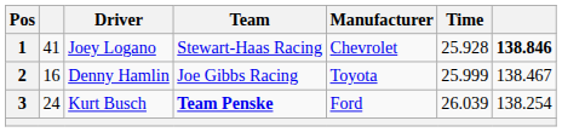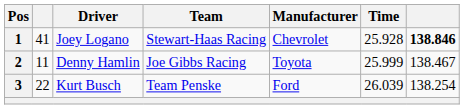 <table class="wikitable" style="font-size:95%">
 <tr>
 <th>Pos</th>
 <th></th>
 <th>Driver</th>
 <th>Team</th>
 <th>Manufacturer</th>
 <th>Time</th>
 <th></th>
 </tr>
 <tr>
 <th>1</th>
 <td>41</td>
 <td><a href='#'>Joey Logano</a></td>
 <td><a href='#'>Stewart-Haas Racing</a></td>
 <td><a href='#'>Chevrolet</a></td>
 <td>25.928</td>
 <td><strong>138.846</strong></td>
 </tr>
 <tr>
 <th>2</th>
-<td>16</td>
+<td>11</td>
 <td><a href='#'>Denny Hamlin</a></td>
 <td><a href='#'>Joe Gibbs Racing</a></td>
 <td><a href='#'>Toyota</a></td>
 <td>25.999</td>
 <td>138.467</td>
 </tr>
 <tr>
 <th>3</th>
-<td>24</td>
+<td>22</td>
 <td><a href='#'>Kurt Busch</a></td>
-<td><strong><a href='#'>Team Penske</a></strong></td>
+<td><a href='#'>Team Penske</a></td>
 <td><a href='#'>Ford</a></td>
 <td>26.039</td>
 <td>138.254</td>
 </tr>
 <tr>
 <th colspan="7"></th>
 </tr>
 </table>
